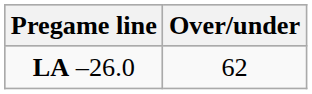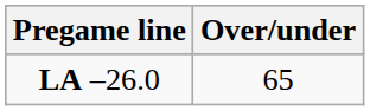 <table class="wikitable">
 <tr align="center">
 <th style=>Pregame line</th>
 <th style=>Over/under</th>
 </tr>
 <tr align="center">
 <td><strong>LA</strong> –26.0</td>
-<td>62</td>
+<td>65</td>
 </tr>
 </table>
